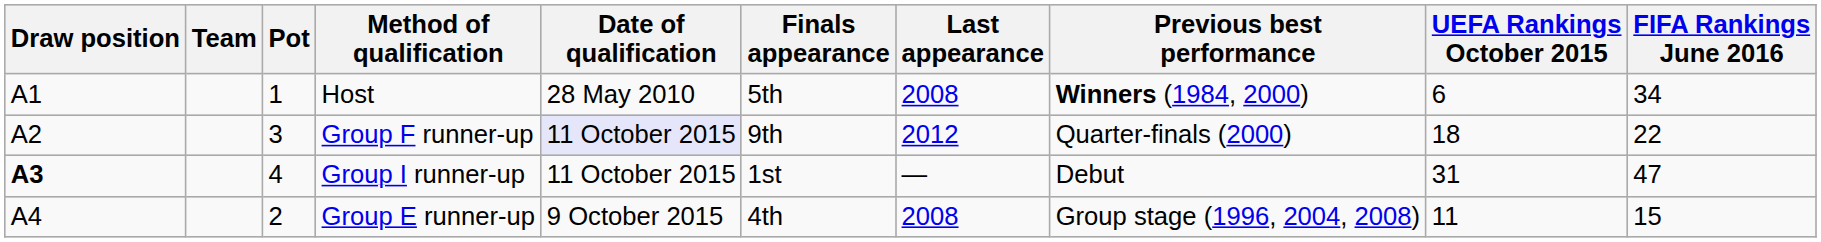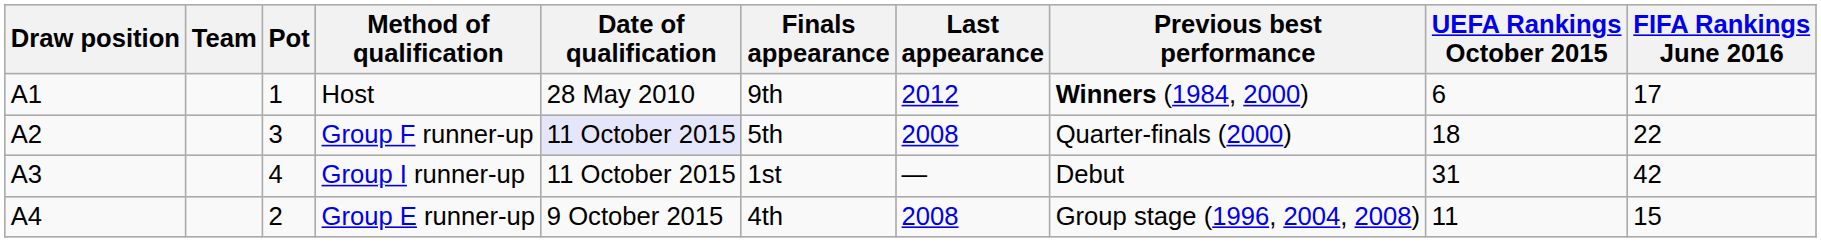 <table class="wikitable sortable">
 <tr>
 <th>Draw position</th>
 <th>Team</th>
 <th>Pot</th>
 <th>Method of<br>qualification</th>
 <th>Date of<br>qualification</th>
 <th data-sort-type="number">Finals<br>appearance</th>
 <th>Last<br>appearance</th>
 <th>Previous best<br>performance</th>
 <th><a href='#'>UEFA Rankings</a><br>October 2015</th>
 <th><a href='#'>FIFA Rankings</a><br>June 2016</th>
 </tr>
 <tr>
 <td>A1</td>
 <td style="white-space:nowrap"></td>
 <td>1</td>
 <td>Host</td>
 <td>28 May 2010</td>
-<td>5th</td>
-<td><a href='#'>2008</a></td>
+<td>9th</td>
+<td><a href='#'>2012</a></td>
 <td data-sort-value="1"><strong>Winners</strong> (<a href='#'>1984</a>, <a href='#'>2000</a>)</td>
 <td>6</td>
-<td>34</td>
+<td>17</td>
 </tr>
 <tr>
 <td>A2</td>
 <td style="white-space:nowrap"></td>
 <td>3</td>
 <td><a href='#'>Group F</a> runner-up</td>
 <td style="background: lavender;">11 October 2015</td>
-<td>9th</td>
-<td><a href='#'>2012</a></td>
+<td>5th</td>
+<td><a href='#'>2008</a></td>
 <td data-sort-value="5">Quarter-finals (<a href='#'>2000</a>)</td>
 <td>18</td>
 <td>22</td>
 </tr>
 <tr>
-<td><strong>A3</strong></td>
+<td>A3</td>
 <td style="white-space:nowrap"></td>
 <td>4</td>
 <td><a href='#'>Group I</a> runner-up</td>
 <td>11 October 2015</td>
 <td>1st</td>
 <td>—</td>
 <td data-sort-value="99">Debut</td>
 <td>31</td>
-<td>47</td>
+<td>42</td>
 </tr>
 <tr>
 <td>A4</td>
 <td style="white-space:nowrap"></td>
 <td>2</td>
 <td><a href='#'>Group E</a> runner-up</td>
 <td>9 October 2015</td>
 <td>4th</td>
 <td><a href='#'>2008</a></td>
 <td data-sort-value="7">Group stage (<a href='#'>1996</a>, <a href='#'>2004</a>, <a href='#'>2008</a>)</td>
 <td>11</td>
 <td>15</td>
 </tr>
 </table>
